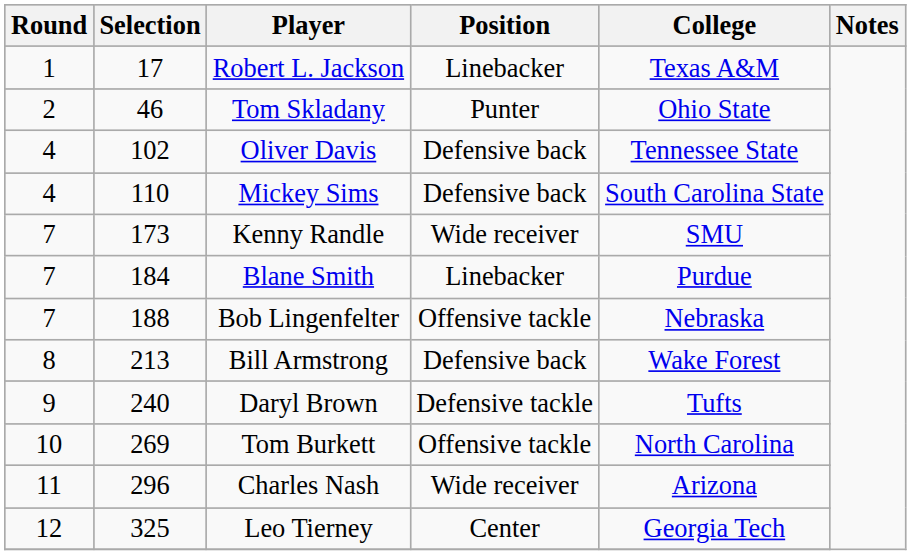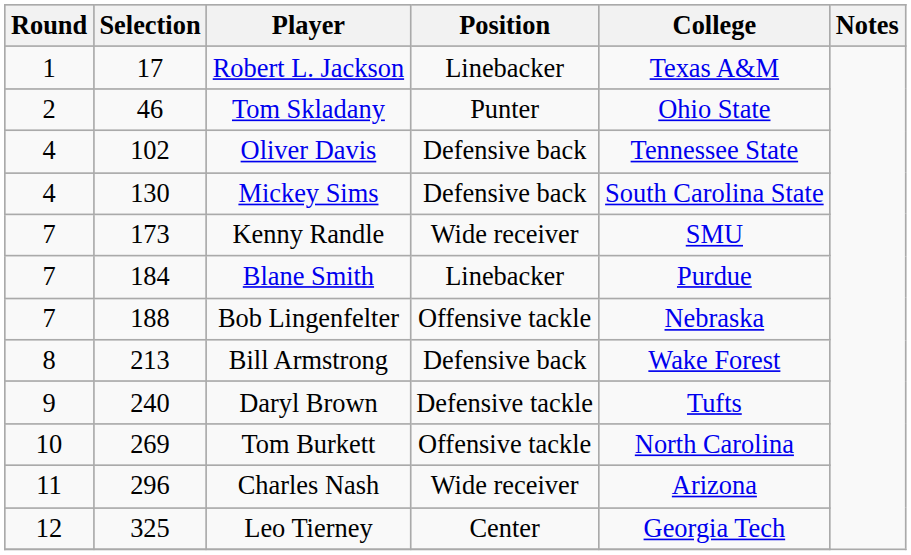 <table class="wikitable" style="text-align:center">
 <tr>
 <th>Round</th>
 <th>Selection</th>
 <th>Player</th>
 <th>Position</th>
 <th>College</th>
 <th>Notes</th>
 </tr>
 <tr>
 <td>1</td>
 <td>17</td>
 <td><a href='#'>Robert L. Jackson</a></td>
 <td>Linebacker</td>
 <td><a href='#'>Texas A&M</a></td>
 </tr>
 <tr align="center" bgcolor="">
 <td>2</td>
 <td>46</td>
 <td><a href='#'>Tom Skladany</a></td>
 <td>Punter</td>
 <td><a href='#'>Ohio State</a></td>
 </tr>
 <tr align="center" bgcolor="">
 <td>4</td>
 <td>102</td>
 <td><a href='#'>Oliver Davis</a></td>
 <td>Defensive back</td>
 <td><a href='#'>Tennessee State</a></td>
 </tr>
 <tr align="center" bgcolor="">
 <td>4</td>
-<td>110</td>
+<td>130</td>
 <td><a href='#'>Mickey Sims</a></td>
 <td>Defensive back</td>
 <td><a href='#'>South Carolina State</a></td>
 </tr>
 <tr align="center" bgcolor="">
 <td>7</td>
 <td>173</td>
 <td>Kenny Randle</td>
 <td>Wide receiver</td>
 <td><a href='#'>SMU</a></td>
 </tr>
 <tr align="center" bgcolor="">
 <td>7</td>
 <td>184</td>
 <td><a href='#'>Blane Smith</a></td>
 <td>Linebacker</td>
 <td><a href='#'>Purdue</a></td>
 </tr>
 <tr align="center" bgcolor="">
 <td>7</td>
 <td>188</td>
 <td>Bob Lingenfelter</td>
 <td>Offensive tackle</td>
 <td><a href='#'>Nebraska</a></td>
 </tr>
 <tr align="center" bgcolor="">
 <td>8</td>
 <td>213</td>
 <td>Bill Armstrong</td>
 <td>Defensive back</td>
 <td><a href='#'>Wake Forest</a></td>
 </tr>
 <tr align="center" bgcolor="">
 <td>9</td>
 <td>240</td>
 <td>Daryl Brown</td>
 <td>Defensive tackle</td>
 <td><a href='#'>Tufts</a></td>
 </tr>
 <tr align="center" bgcolor="">
 <td>10</td>
 <td>269</td>
 <td>Tom Burkett</td>
 <td>Offensive tackle</td>
 <td><a href='#'>North Carolina</a></td>
 </tr>
 <tr align="center" bgcolor="">
 <td>11</td>
 <td>296</td>
 <td>Charles Nash</td>
 <td>Wide receiver</td>
 <td><a href='#'>Arizona</a></td>
 </tr>
 <tr align="center" bgcolor="">
 <td>12</td>
 <td>325</td>
 <td>Leo Tierney</td>
 <td>Center</td>
 <td><a href='#'>Georgia Tech</a></td>
 </tr>
 <tr align="center" bgcolor="">
 </tr>
 </table>
